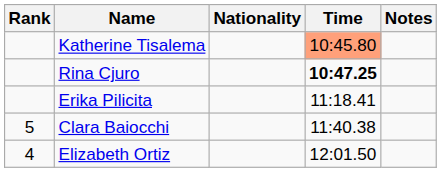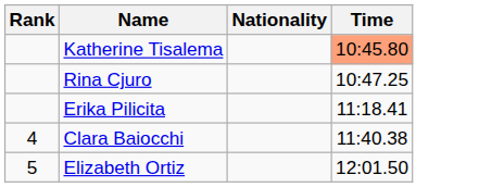 <table class="wikitable sortable" style="text-align:center;font-size:95%">
 <tr>
 <th>Rank</th>
 <th>Name</th>
 <th>Nationality</th>
 <th>Time</th>
-<th>Notes</th>
 </tr>
 <tr>
 <td></td>
 <td align=left><a href='#'>Katherine Tisalema</a></td>
 <td align=left></td>
 <td style="background: lightsalmon;">10:45.80</td>
-<td></td>
 </tr>
 <tr>
 <td></td>
 <td align=left><a href='#'>Rina Cjuro</a></td>
 <td align=left></td>
-<td><strong>10:47.25</strong></td>
-<td></td>
+<td>10:47.25</td>
 </tr>
 <tr>
 <td></td>
 <td align=left><a href='#'>Erika Pilicita</a></td>
 <td align=left></td>
 <td>11:18.41</td>
-<td></td>
+</tr>
+<tr>
+<td>4</td>
+<td align=left><a href='#'>Clara Baiocchi</a></td>
+<td align=left></td>
+<td>11:40.38</td>
 </tr>
 <tr>
 <td>5</td>
-<td align=left><a href='#'>Clara Baiocchi</a></td>
-<td align=left></td>
-<td>11:40.38</td>
-<td></td>
-</tr>
-<tr>
-<td>4</td>
 <td align=left><a href='#'>Elizabeth Ortiz</a></td>
 <td align=left></td>
 <td>12:01.50</td>
-<td></td>
 </tr>
 </table>
